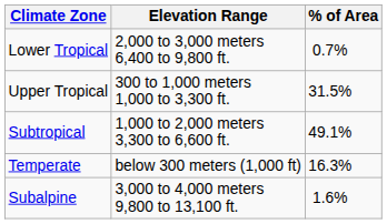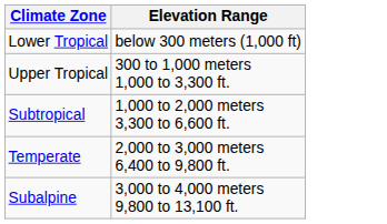 <table class="wikitable">
 <tr>
 <th><a href='#'>Climate Zone</a></th>
 <th>Elevation Range</th>
-<th>% of Area</th>
 </tr>
 <tr>
 <td>Lower <a href='#'>Tropical</a></td>
-<td>2,000 to 3,000 meters<br>6,400 to 9,800 ft.</td>
-<td> 0.7%</td>
+<td>below 300 meters (1,000 ft)</td>
 </tr>
 <tr>
 <td>Upper Tropical</td>
 <td>300 to 1,000 meters<br>1,000 to 3,300 ft.</td>
-<td>31.5%</td>
 </tr>
 <tr>
 <td><a href='#'>Subtropical</a></td>
 <td>1,000 to 2,000 meters<br>3,300 to 6,600 ft.</td>
-<td>49.1%</td>
 </tr>
 <tr>
 <td><a href='#'>Temperate</a></td>
-<td>below 300 meters (1,000 ft)</td>
-<td>16.3%</td>
+<td>2,000 to 3,000 meters<br>6,400 to 9,800 ft.</td>
 </tr>
 <tr>
 <td><a href='#'>Subalpine</a></td>
 <td>3,000 to 4,000 meters<br>9,800 to 13,100 ft.</td>
-<td> 1.6%</td>
 </tr>
 </table>
